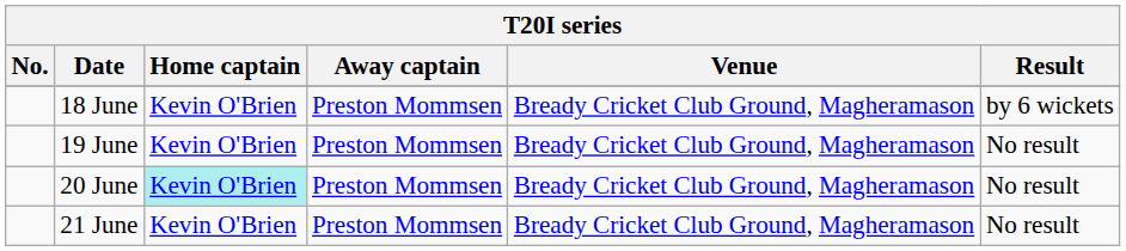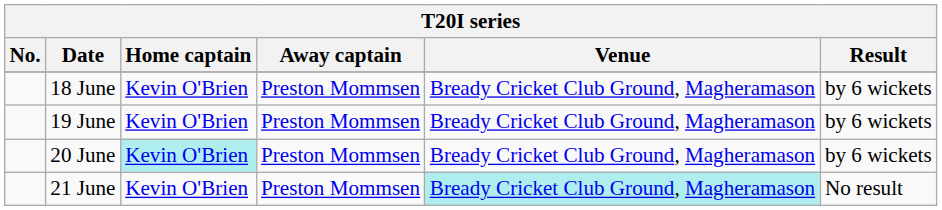 <table class="wikitable">
 <tr>
 <th colspan="9">T20I series</th>
 </tr>
 <tr>
 <th>No.</th>
 <th>Date</th>
 <th>Home captain</th>
 <th>Away captain</th>
 <th>Venue</th>
 <th>Result</th>
 </tr>
 <tr>
 </tr>
 <tr>
 <td></td>
 <td>18 June</td>
 <td><a href='#'>Kevin O'Brien</a></td>
 <td><a href='#'>Preston Mommsen</a></td>
 <td><a href='#'>Bready Cricket Club Ground</a>, <a href='#'>Magheramason</a></td>
 <td> by 6 wickets</td>
 </tr>
 <tr>
 <td></td>
 <td>19 June</td>
 <td><a href='#'>Kevin O'Brien</a></td>
 <td><a href='#'>Preston Mommsen</a></td>
 <td><a href='#'>Bready Cricket Club Ground</a>, <a href='#'>Magheramason</a></td>
-<td>No result</td>
+<td> by 6 wickets</td>
 </tr>
 <tr>
 <td></td>
 <td>20 June</td>
 <td style="background: paleturquoise;"><a href='#'>Kevin O'Brien</a></td>
 <td><a href='#'>Preston Mommsen</a></td>
 <td><a href='#'>Bready Cricket Club Ground</a>, <a href='#'>Magheramason</a></td>
-<td>No result</td>
+<td> by 6 wickets</td>
 </tr>
 <tr>
 <td></td>
 <td>21 June</td>
 <td><a href='#'>Kevin O'Brien</a></td>
 <td><a href='#'>Preston Mommsen</a></td>
-<td><a href='#'>Bready Cricket Club Ground</a>, <a href='#'>Magheramason</a></td>
+<td style="background: paleturquoise;"><a href='#'>Bready Cricket Club Ground</a>, <a href='#'>Magheramason</a></td>
 <td>No result</td>
 </tr>
 </table>
